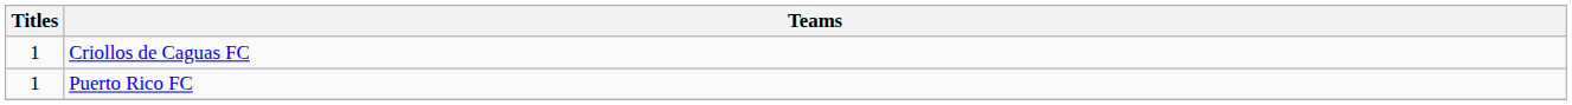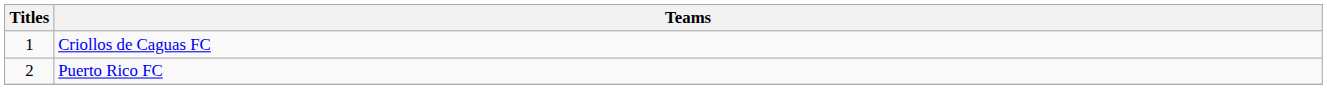 <table class="wikitable">
 <tr>
 <th style="width:40px;">Titles</th>
 <th style="width:1200px;">Teams</th>
 </tr>
 <tr>
 <td align=center>1</td>
 <td><a href='#'>Criollos de Caguas FC</a></td>
 </tr>
 <tr>
-<td align=center>1</td>
+<td align=center>2</td>
 <td><a href='#'>Puerto Rico FC</a></td>
 </tr>
 <tr>
 </tr>
 </table>
